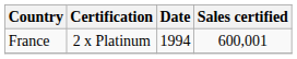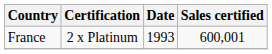 <table class="wikitable">
 <tr>
 <th align="left">Country</th>
 <th align="left">Certification</th>
 <th align="left">Date</th>
 <th align="left">Sales certified</th>
 </tr>
 <tr>
 <td align="left">France</td>
 <td align="center">2 x Platinum</td>
-<td align="center">1994</td>
+<td align="center">1993</td>
 <td align="center">600,001</td>
 </tr>
 <tr>
 </tr>
 </table>
